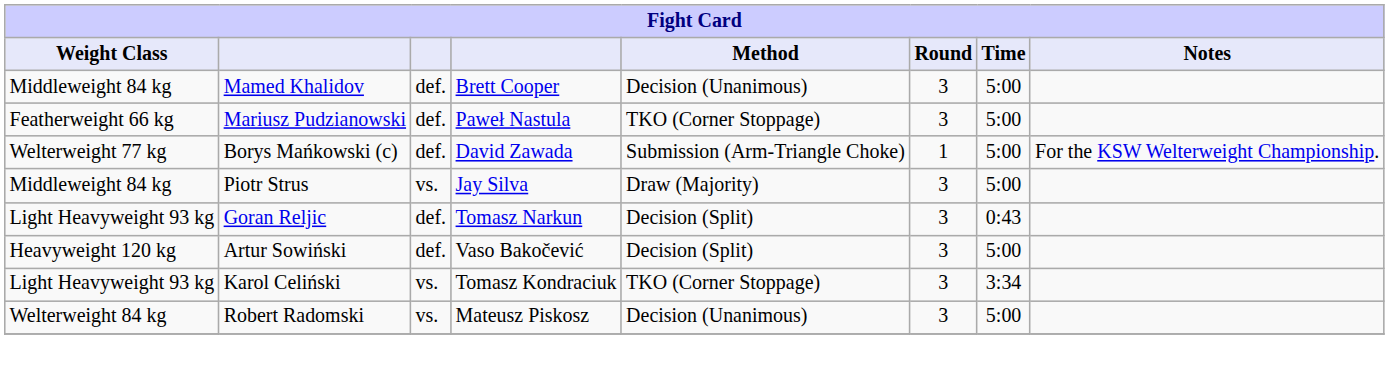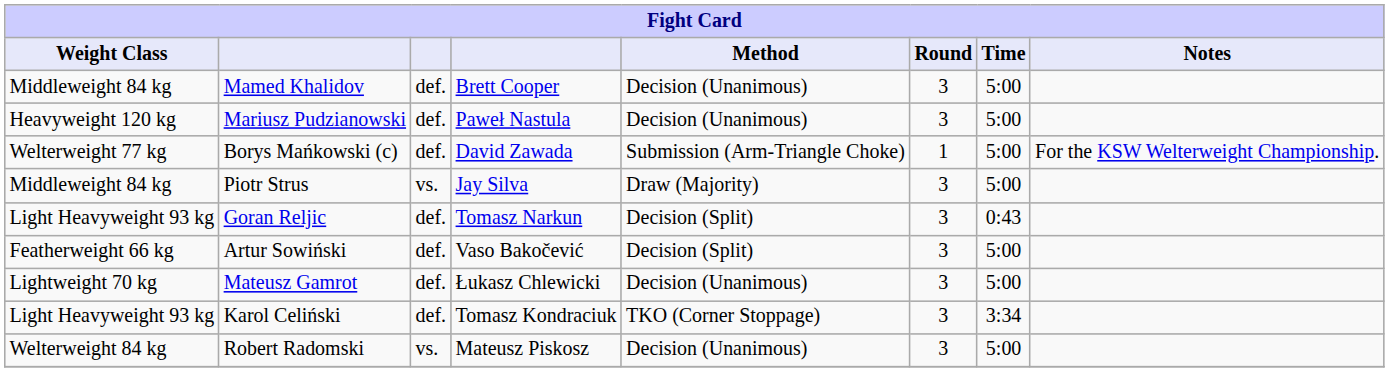 <table class="wikitable" style="font-size: 80%;">
 <tr>
 <th colspan="8" style="background-color: #ccf; color: #000080; text-align: center;"><strong>Fight Card</strong></th>
 </tr>
 <tr>
 <th colspan="1" style="background-color: #E6E8FA; color: #000000; text-align: center;">Weight Class</th>
 <th colspan="1" style="background-color: #E6E8FA; color: #000000; text-align: center;"></th>
 <th colspan="1" style="background-color: #E6E8FA; color: #000000; text-align: center;"></th>
 <th colspan="1" style="background-color: #E6E8FA; color: #000000; text-align: center;"></th>
 <th colspan="1" style="background-color: #E6E8FA; color: #000000; text-align: center;">Method</th>
 <th colspan="1" style="background-color: #E6E8FA; color: #000000; text-align: center;">Round</th>
 <th colspan="1" style="background-color: #E6E8FA; color: #000000; text-align: center;">Time</th>
 <th colspan="1" style="background-color: #E6E8FA; color: #000000; text-align: center;">Notes</th>
 </tr>
 <tr>
 <td>Middleweight 84 kg</td>
 <td> <a href='#'>Mamed Khalidov</a></td>
 <td>def.</td>
 <td> <a href='#'>Brett Cooper</a></td>
 <td>Decision (Unanimous)</td>
 <td align=center>3</td>
 <td align=center>5:00</td>
 <td></td>
 </tr>
 <tr>
-<td>Featherweight 66 kg</td>
+<td>Heavyweight 120 kg</td>
 <td> <a href='#'>Mariusz Pudzianowski</a></td>
 <td>def.</td>
 <td> <a href='#'>Paweł Nastula</a></td>
-<td>TKO (Corner Stoppage)</td>
+<td>Decision (Unanimous)</td>
 <td align=center>3</td>
 <td align=center>5:00</td>
 <td></td>
 </tr>
 <tr>
 <td>Welterweight 77 kg</td>
 <td> Borys Mańkowski (c)</td>
 <td>def.</td>
 <td> <a href='#'>David Zawada</a></td>
 <td>Submission (Arm-Triangle Choke)</td>
 <td align=center>1</td>
 <td align=center>5:00</td>
 <td>For the <a href='#'>KSW Welterweight Championship</a>.</td>
 </tr>
 <tr>
 <td>Middleweight 84 kg</td>
 <td> Piotr Strus</td>
 <td>vs.</td>
 <td> <a href='#'>Jay Silva</a></td>
 <td>Draw (Majority)</td>
 <td align=center>3</td>
 <td align=center>5:00</td>
 <td></td>
 </tr>
 <tr>
 <td>Light Heavyweight 93 kg</td>
 <td> <a href='#'>Goran Reljic</a></td>
 <td>def.</td>
 <td> <a href='#'>Tomasz Narkun</a></td>
 <td>Decision (Split)</td>
 <td align=center>3</td>
 <td align=center>0:43</td>
 <td></td>
 </tr>
 <tr>
-<td>Heavyweight 120 kg</td>
+<td>Featherweight 66 kg</td>
 <td> Artur Sowiński</td>
 <td>def.</td>
 <td> Vaso Bakočević</td>
 <td>Decision (Split)</td>
 <td align=center>3</td>
 <td align=center>5:00</td>
 <td></td>
 </tr>
 <tr>
+<td>Lightweight 70 kg</td>
+<td> <a href='#'>Mateusz Gamrot</a></td>
+<td>def.</td>
+<td> Łukasz Chlewicki</td>
+<td>Decision (Unanimous)</td>
+<td align=center>3</td>
+<td align=center>5:00</td>
+<td></td>
+</tr>
+<tr>
 <td>Light Heavyweight 93 kg</td>
 <td> Karol Celiński</td>
-<td>vs.</td>
+<td>def.</td>
 <td> Tomasz Kondraciuk</td>
 <td>TKO (Corner Stoppage)</td>
 <td align=center>3</td>
 <td align=center>3:34</td>
 <td></td>
 </tr>
 <tr>
 <td>Welterweight 84 kg</td>
 <td> Robert Radomski</td>
 <td>vs.</td>
 <td> Mateusz Piskosz</td>
 <td>Decision (Unanimous)</td>
 <td align=center>3</td>
 <td align=center>5:00</td>
 <td></td>
 </tr>
 <tr>
 </tr>
 </table>
